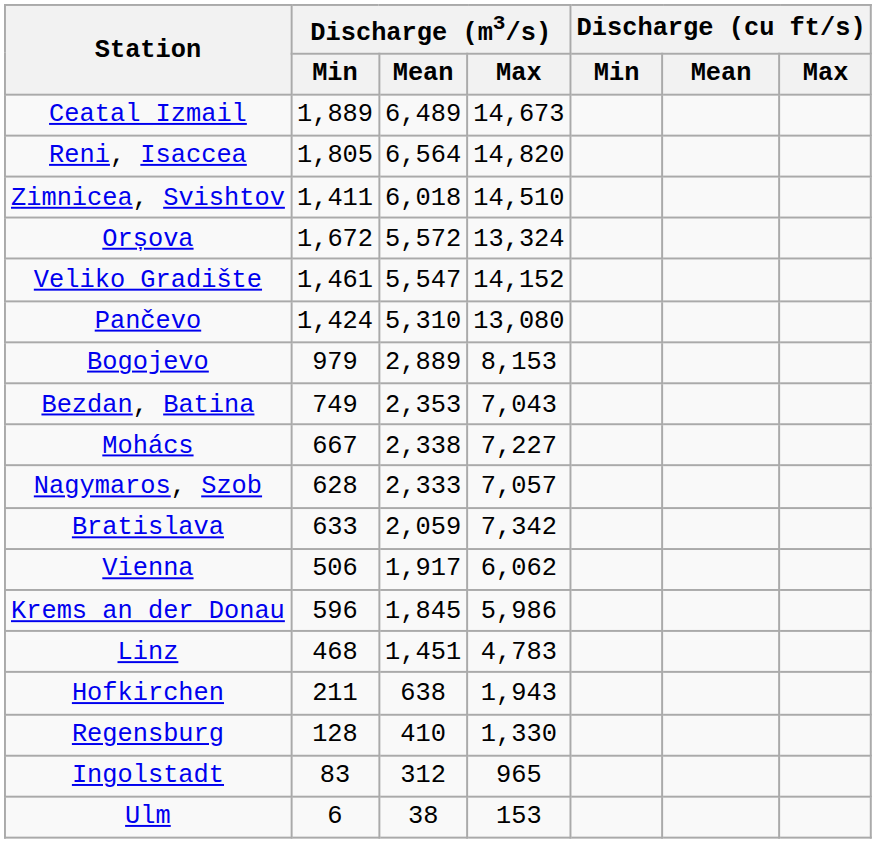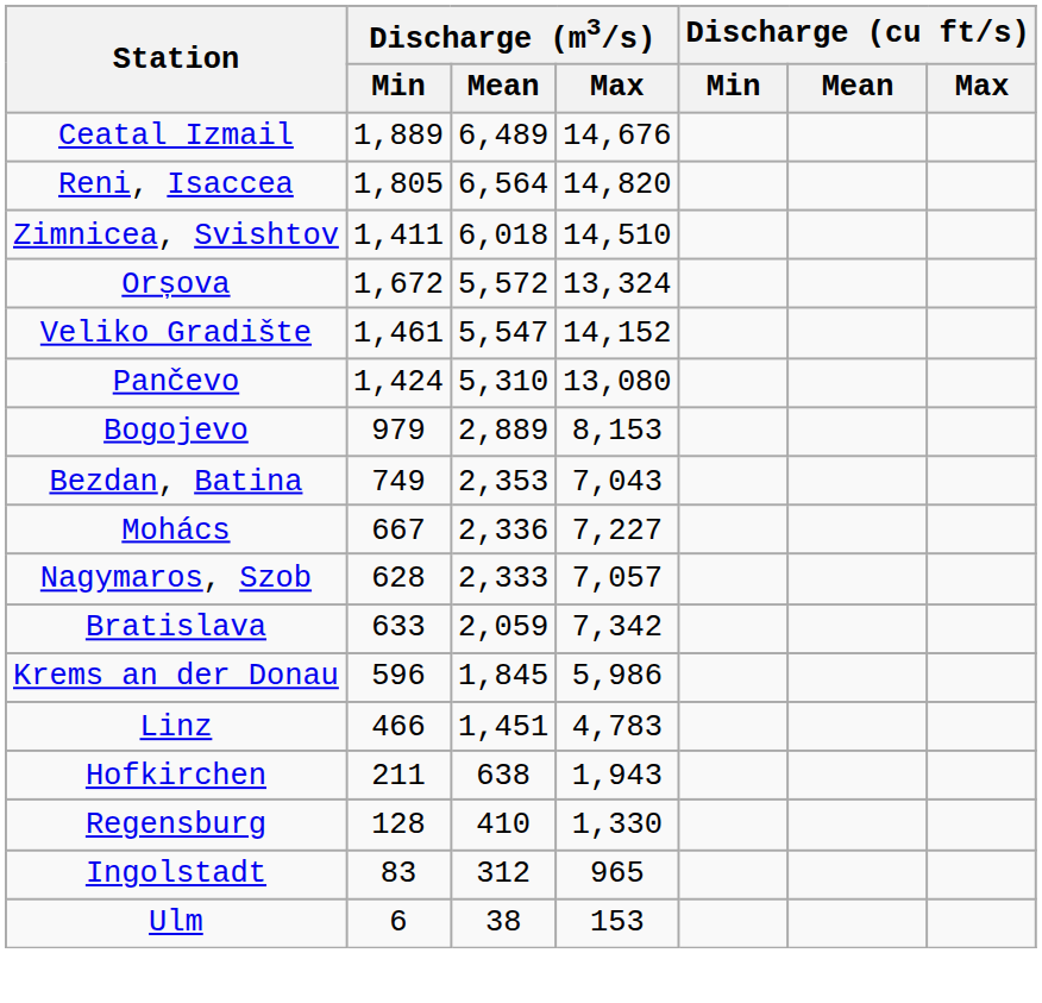 <table class="wikitable" style="text-align:center;">
 <tr>
 <th rowspan="2">Station</th>
 <th colspan="3">Discharge (m<sup>3</sup>/s)</th>
 <th colspan="3">Discharge (cu ft/s)</th>
 </tr>
 <tr>
 <th>Min</th>
 <th>Mean</th>
 <th>Max</th>
 <th>Min</th>
 <th>Mean</th>
 <th>Max</th>
 </tr>
 <tr>
 <td><a href='#'>Ceatal Izmail</a></td>
 <td>1,889</td>
 <td>6,489</td>
-<td>14,673</td>
+<td>14,676</td>
 <td></td>
 <td></td>
 <td></td>
 </tr>
 <tr>
 <td><a href='#'>Reni</a>, <a href='#'>Isaccea</a></td>
 <td>1,805</td>
 <td>6,564</td>
 <td>14,820</td>
 <td></td>
 <td></td>
 <td></td>
 </tr>
 <tr>
 <td><a href='#'>Zimnicea</a>, <a href='#'>Svishtov</a></td>
 <td>1,411</td>
 <td>6,018</td>
 <td>14,510</td>
 <td></td>
 <td></td>
 <td></td>
 </tr>
 <tr>
 <td><a href='#'>Orșova</a></td>
 <td>1,672</td>
 <td>5,572</td>
 <td>13,324</td>
 <td></td>
 <td></td>
 <td></td>
 </tr>
 <tr>
 <td><a href='#'>Veliko Gradište</a></td>
 <td>1,461</td>
 <td>5,547</td>
 <td>14,152</td>
 <td></td>
 <td></td>
 <td></td>
 </tr>
 <tr>
 <td><a href='#'>Pančevo</a></td>
 <td>1,424</td>
 <td>5,310</td>
 <td>13,080</td>
 <td></td>
 <td></td>
 <td></td>
 </tr>
 <tr>
 <td><a href='#'>Bogojevo</a></td>
 <td>979</td>
 <td>2,889</td>
 <td>8,153</td>
 <td></td>
 <td></td>
 <td></td>
 </tr>
 <tr>
 <td><a href='#'>Bezdan</a>, <a href='#'>Batina</a></td>
 <td>749</td>
 <td>2,353</td>
 <td>7,043</td>
 <td></td>
 <td></td>
 <td></td>
 </tr>
 <tr>
 <td><a href='#'>Mohács</a></td>
 <td>667</td>
-<td>2,338</td>
+<td>2,336</td>
 <td>7,227</td>
 <td></td>
 <td></td>
 <td></td>
 </tr>
 <tr>
 <td><a href='#'>Nagymaros</a>, <a href='#'>Szob</a></td>
 <td>628</td>
 <td>2,333</td>
 <td>7,057</td>
 <td></td>
 <td></td>
 <td></td>
 </tr>
 <tr>
 <td><a href='#'>Bratislava</a></td>
 <td>633</td>
 <td>2,059</td>
 <td>7,342</td>
 <td></td>
 <td></td>
 <td></td>
 </tr>
 <tr>
-<td><a href='#'>Vienna</a></td>
-<td>506</td>
-<td>1,917</td>
-<td>6,062</td>
-<td></td>
-<td></td>
-<td></td>
-</tr>
-<tr>
 <td><a href='#'>Krems an der Donau</a></td>
 <td>596</td>
 <td>1,845</td>
 <td>5,986</td>
 <td></td>
 <td></td>
 <td></td>
 </tr>
 <tr>
 <td><a href='#'>Linz</a></td>
-<td>468</td>
+<td>466</td>
 <td>1,451</td>
 <td>4,783</td>
 <td></td>
 <td></td>
 <td></td>
 </tr>
 <tr>
 <td><a href='#'>Hofkirchen</a></td>
 <td>211</td>
 <td>638</td>
 <td>1,943</td>
 <td></td>
 <td></td>
 <td></td>
 </tr>
 <tr>
 <td><a href='#'>Regensburg</a></td>
 <td>128</td>
 <td>410</td>
 <td>1,330</td>
 <td></td>
 <td></td>
 <td></td>
 </tr>
 <tr>
 <td><a href='#'>Ingolstadt</a></td>
 <td>83</td>
 <td>312</td>
 <td>965</td>
 <td></td>
 <td></td>
 <td></td>
 </tr>
 <tr>
 <td><a href='#'>Ulm</a></td>
 <td>6</td>
 <td>38</td>
 <td>153</td>
 <td></td>
 <td></td>
 <td></td>
 </tr>
 </table>
